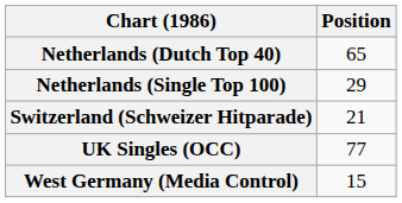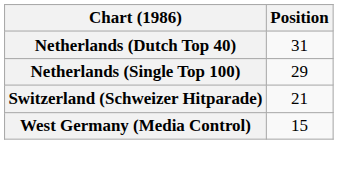 <table class="wikitable sortable plainrowheaders" style="text-align:center">
 <tr>
 <th>Chart (1986)</th>
 <th>Position</th>
 </tr>
 <tr>
 <th scope="row">Netherlands (Dutch Top 40)</th>
-<td>65</td>
+<td>31</td>
 </tr>
 <tr>
 <th scope="row">Netherlands (Single Top 100)</th>
 <td>29</td>
 </tr>
 <tr>
 <th scope="row">Switzerland (Schweizer Hitparade)</th>
 <td>21</td>
 </tr>
 <tr>
-<th scope="row">UK Singles (OCC)</th>
-<td>77</td>
-</tr>
-<tr>
 <th scope="row">West Germany (Media Control)</th>
 <td>15</td>
 </tr>
 </table>
